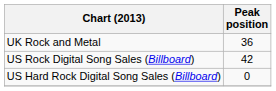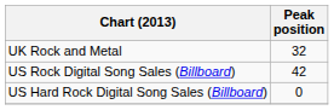 <table class="wikitable sortable">
 <tr>
 <th>Chart (2013)</th>
 <th>Peak<br>position</th>
 </tr>
 <tr>
 <td>UK Rock and Metal</td>
-<td style="text-align:center;">36</td>
+<td style="text-align:center;">32</td>
 </tr>
 <tr>
 <td>US Rock Digital Song Sales (<em><a href='#'>Billboard</a></em>)</td>
 <td style="text-align:center;">42</td>
 </tr>
 <tr>
 <td>US Hard Rock Digital Song Sales (<em><a href='#'>Billboard</a></em>)</td>
 <td style="text-align:center;">0</td>
 </tr>
 <tr>
 </tr>
 </table>
